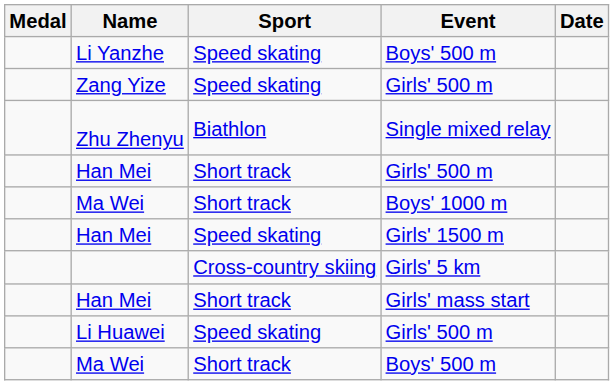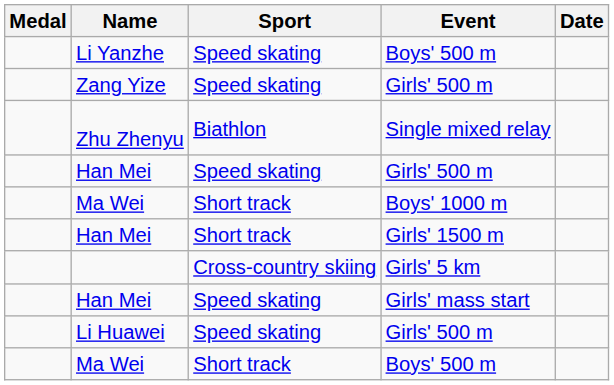 <table class="wikitable sortable" style="font-size: 95%">
 <tr>
 <th>Medal</th>
 <th>Name</th>
 <th>Sport</th>
 <th>Event</th>
 <th>Date</th>
 </tr>
 <tr>
 <td></td>
 <td><a href='#'>Li Yanzhe</a></td>
 <td><a href='#'>Speed skating</a></td>
 <td><a href='#'>Boys' 500 m</a></td>
 <td></td>
 </tr>
 <tr>
 <td></td>
 <td><a href='#'>Zang Yize</a></td>
 <td><a href='#'>Speed skating</a></td>
 <td><a href='#'>Girls' 500 m</a></td>
 <td></td>
 </tr>
 <tr>
 <td></td>
 <td><br><a href='#'>Zhu Zhenyu</a></td>
 <td><a href='#'>Biathlon</a></td>
 <td><a href='#'>Single mixed relay</a></td>
 <td></td>
 </tr>
 <tr>
 <td></td>
 <td><a href='#'>Han Mei</a></td>
-<td><a href='#'>Short track</a></td>
+<td><a href='#'>Speed skating</a></td>
 <td><a href='#'>Girls' 500 m</a></td>
 <td></td>
 </tr>
 <tr>
 <td></td>
 <td><a href='#'>Ma Wei</a></td>
 <td><a href='#'>Short track</a></td>
 <td><a href='#'>Boys' 1000 m</a></td>
 <td></td>
 </tr>
 <tr>
 <td></td>
 <td><a href='#'>Han Mei</a></td>
-<td><a href='#'>Speed skating</a></td>
+<td><a href='#'>Short track</a></td>
 <td><a href='#'>Girls' 1500 m</a></td>
 <td></td>
 </tr>
 <tr>
 <td></td>
 <td></td>
 <td><a href='#'>Cross-country skiing</a></td>
 <td><a href='#'>Girls' 5 km</a></td>
 <td></td>
 </tr>
 <tr>
 <td></td>
 <td><a href='#'>Han Mei</a></td>
-<td><a href='#'>Short track</a></td>
+<td><a href='#'>Speed skating</a></td>
 <td><a href='#'>Girls' mass start</a></td>
 <td></td>
 </tr>
 <tr>
 <td></td>
 <td><a href='#'>Li Huawei</a></td>
 <td><a href='#'>Speed skating</a></td>
 <td><a href='#'>Girls' 500 m</a></td>
 <td></td>
 </tr>
 <tr>
 <td></td>
 <td><a href='#'>Ma Wei</a></td>
 <td><a href='#'>Short track</a></td>
 <td><a href='#'>Boys' 500 m</a></td>
 <td></td>
 </tr>
 </table>
